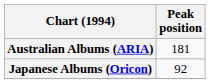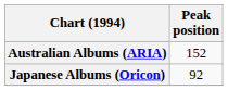 <table class="wikitable sortable plainrowheaders" style="text-align:center">
 <tr>
 <th scope="col">Chart (1994)</th>
 <th scope="col">Peak<br>position</th>
 </tr>
 <tr>
 <th scope="row">Australian Albums (<a href='#'>ARIA</a>)</th>
-<td align="center">181</td>
+<td align="center">152</td>
 </tr>
 <tr>
 <th scope="row">Japanese Albums (<a href='#'>Oricon</a>)</th>
 <td align="center">92</td>
 </tr>
 <tr>
 </tr>
 </table>
